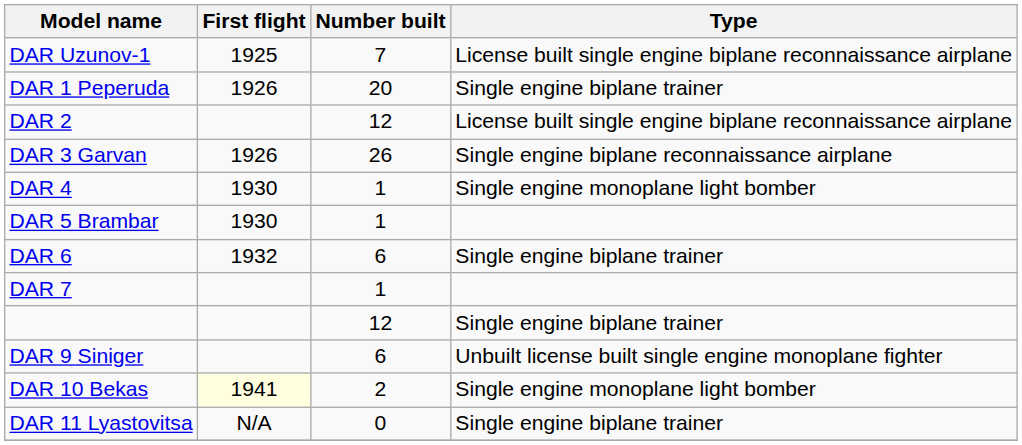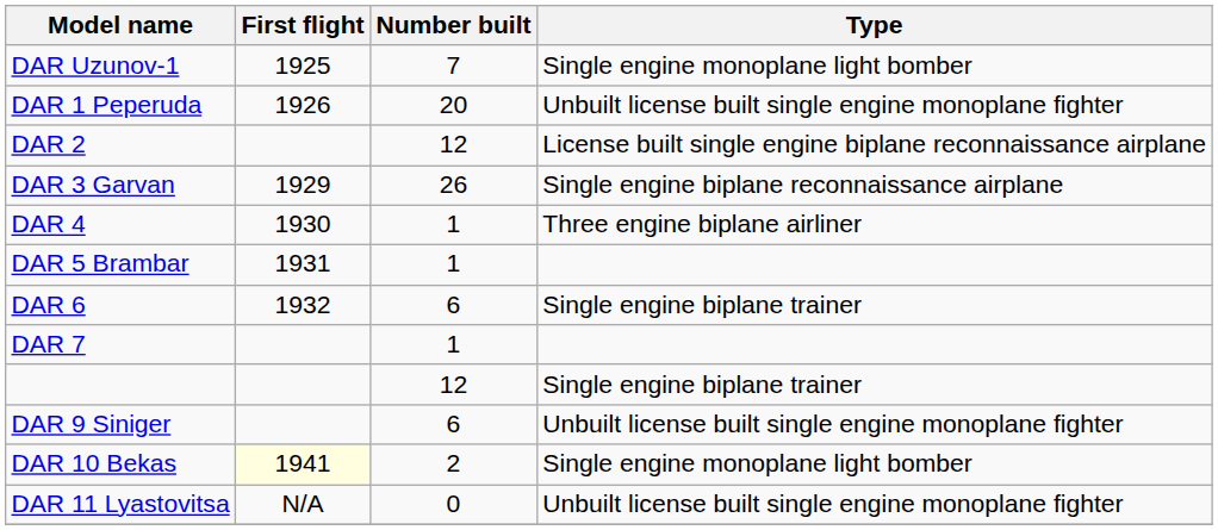 <table class="wikitable sortable">
 <tr>
 <th>Model name</th>
 <th>First flight</th>
 <th>Number built</th>
 <th>Type</th>
 </tr>
 <tr>
 <td align=left><a href='#'>DAR Uzunov-1</a></td>
 <td align=center>1925</td>
 <td align=center>7</td>
-<td align=left>License built single engine biplane reconnaissance airplane</td>
+<td align=left>Single engine monoplane light bomber</td>
 </tr>
 <tr>
 <td align=left><a href='#'>DAR 1 Peperuda</a></td>
 <td align=center>1926</td>
 <td align=center>20</td>
-<td align=left>Single engine biplane trainer</td>
+<td align=left>Unbuilt license built single engine monoplane fighter</td>
 </tr>
 <tr>
 <td align=left><a href='#'>DAR 2</a></td>
 <td align=center></td>
 <td align=center>12</td>
 <td align=left>License built single engine biplane reconnaissance airplane</td>
 </tr>
 <tr>
 <td align=left><a href='#'>DAR 3 Garvan</a></td>
-<td align=center>1926</td>
+<td align=center>1929</td>
 <td align=center>26</td>
 <td align=left>Single engine biplane reconnaissance airplane</td>
 </tr>
 <tr>
 <td align=left><a href='#'>DAR 4</a></td>
 <td align=center>1930</td>
 <td align=center>1</td>
-<td align=left>Single engine monoplane light bomber</td>
+<td align=left>Three engine biplane airliner</td>
 </tr>
 <tr>
 <td align=left><a href='#'>DAR 5 Brambar</a></td>
-<td align=center>1930</td>
+<td align=center>1931</td>
 <td align=center>1</td>
 <td align=left></td>
 </tr>
 <tr>
 <td align=left><a href='#'>DAR 6</a></td>
 <td align=center>1932</td>
 <td align=center>6</td>
 <td align=left>Single engine biplane trainer</td>
 </tr>
 <tr>
 <td align=left><a href='#'>DAR 7</a></td>
 <td align=center></td>
 <td align=center>1</td>
 <td align=left></td>
 </tr>
 <tr>
 <td align=left></td>
 <td align=center></td>
 <td align=center>12</td>
 <td align=left>Single engine biplane trainer</td>
 </tr>
 <tr>
 <td align=left><a href='#'>DAR 9 Siniger</a></td>
 <td align=center></td>
 <td align=center>6</td>
 <td align=left>Unbuilt license built single engine monoplane fighter</td>
 </tr>
 <tr>
 <td align=left><a href='#'>DAR 10 Bekas</a></td>
 <td align=center style="background: lightyellow;">1941</td>
 <td align=center>2</td>
 <td align=left>Single engine monoplane light bomber</td>
 </tr>
 <tr>
 <td align=left><a href='#'>DAR 11 Lyastovitsa</a></td>
 <td align=center>N/A</td>
 <td align=center>0</td>
-<td align=left>Single engine biplane trainer</td>
+<td align=left>Unbuilt license built single engine monoplane fighter</td>
 </tr>
 <tr>
 </tr>
 </table>
